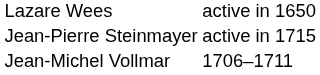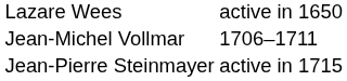 <table>
 <tr>
 <td>Lazare Wees</td>
 <td>active in 1650</td>
 </tr>
 <tr>
+<td>Jean-Michel Vollmar</td>
+<td>1706–1711</td>
+</tr>
+<tr>
 <td>Jean-Pierre Steinmayer</td>
 <td>active in 1715</td>
 </tr>
-<tr>
-<td>Jean-Michel Vollmar</td>
-<td>1706–1711</td>
-</tr>
 </table>
